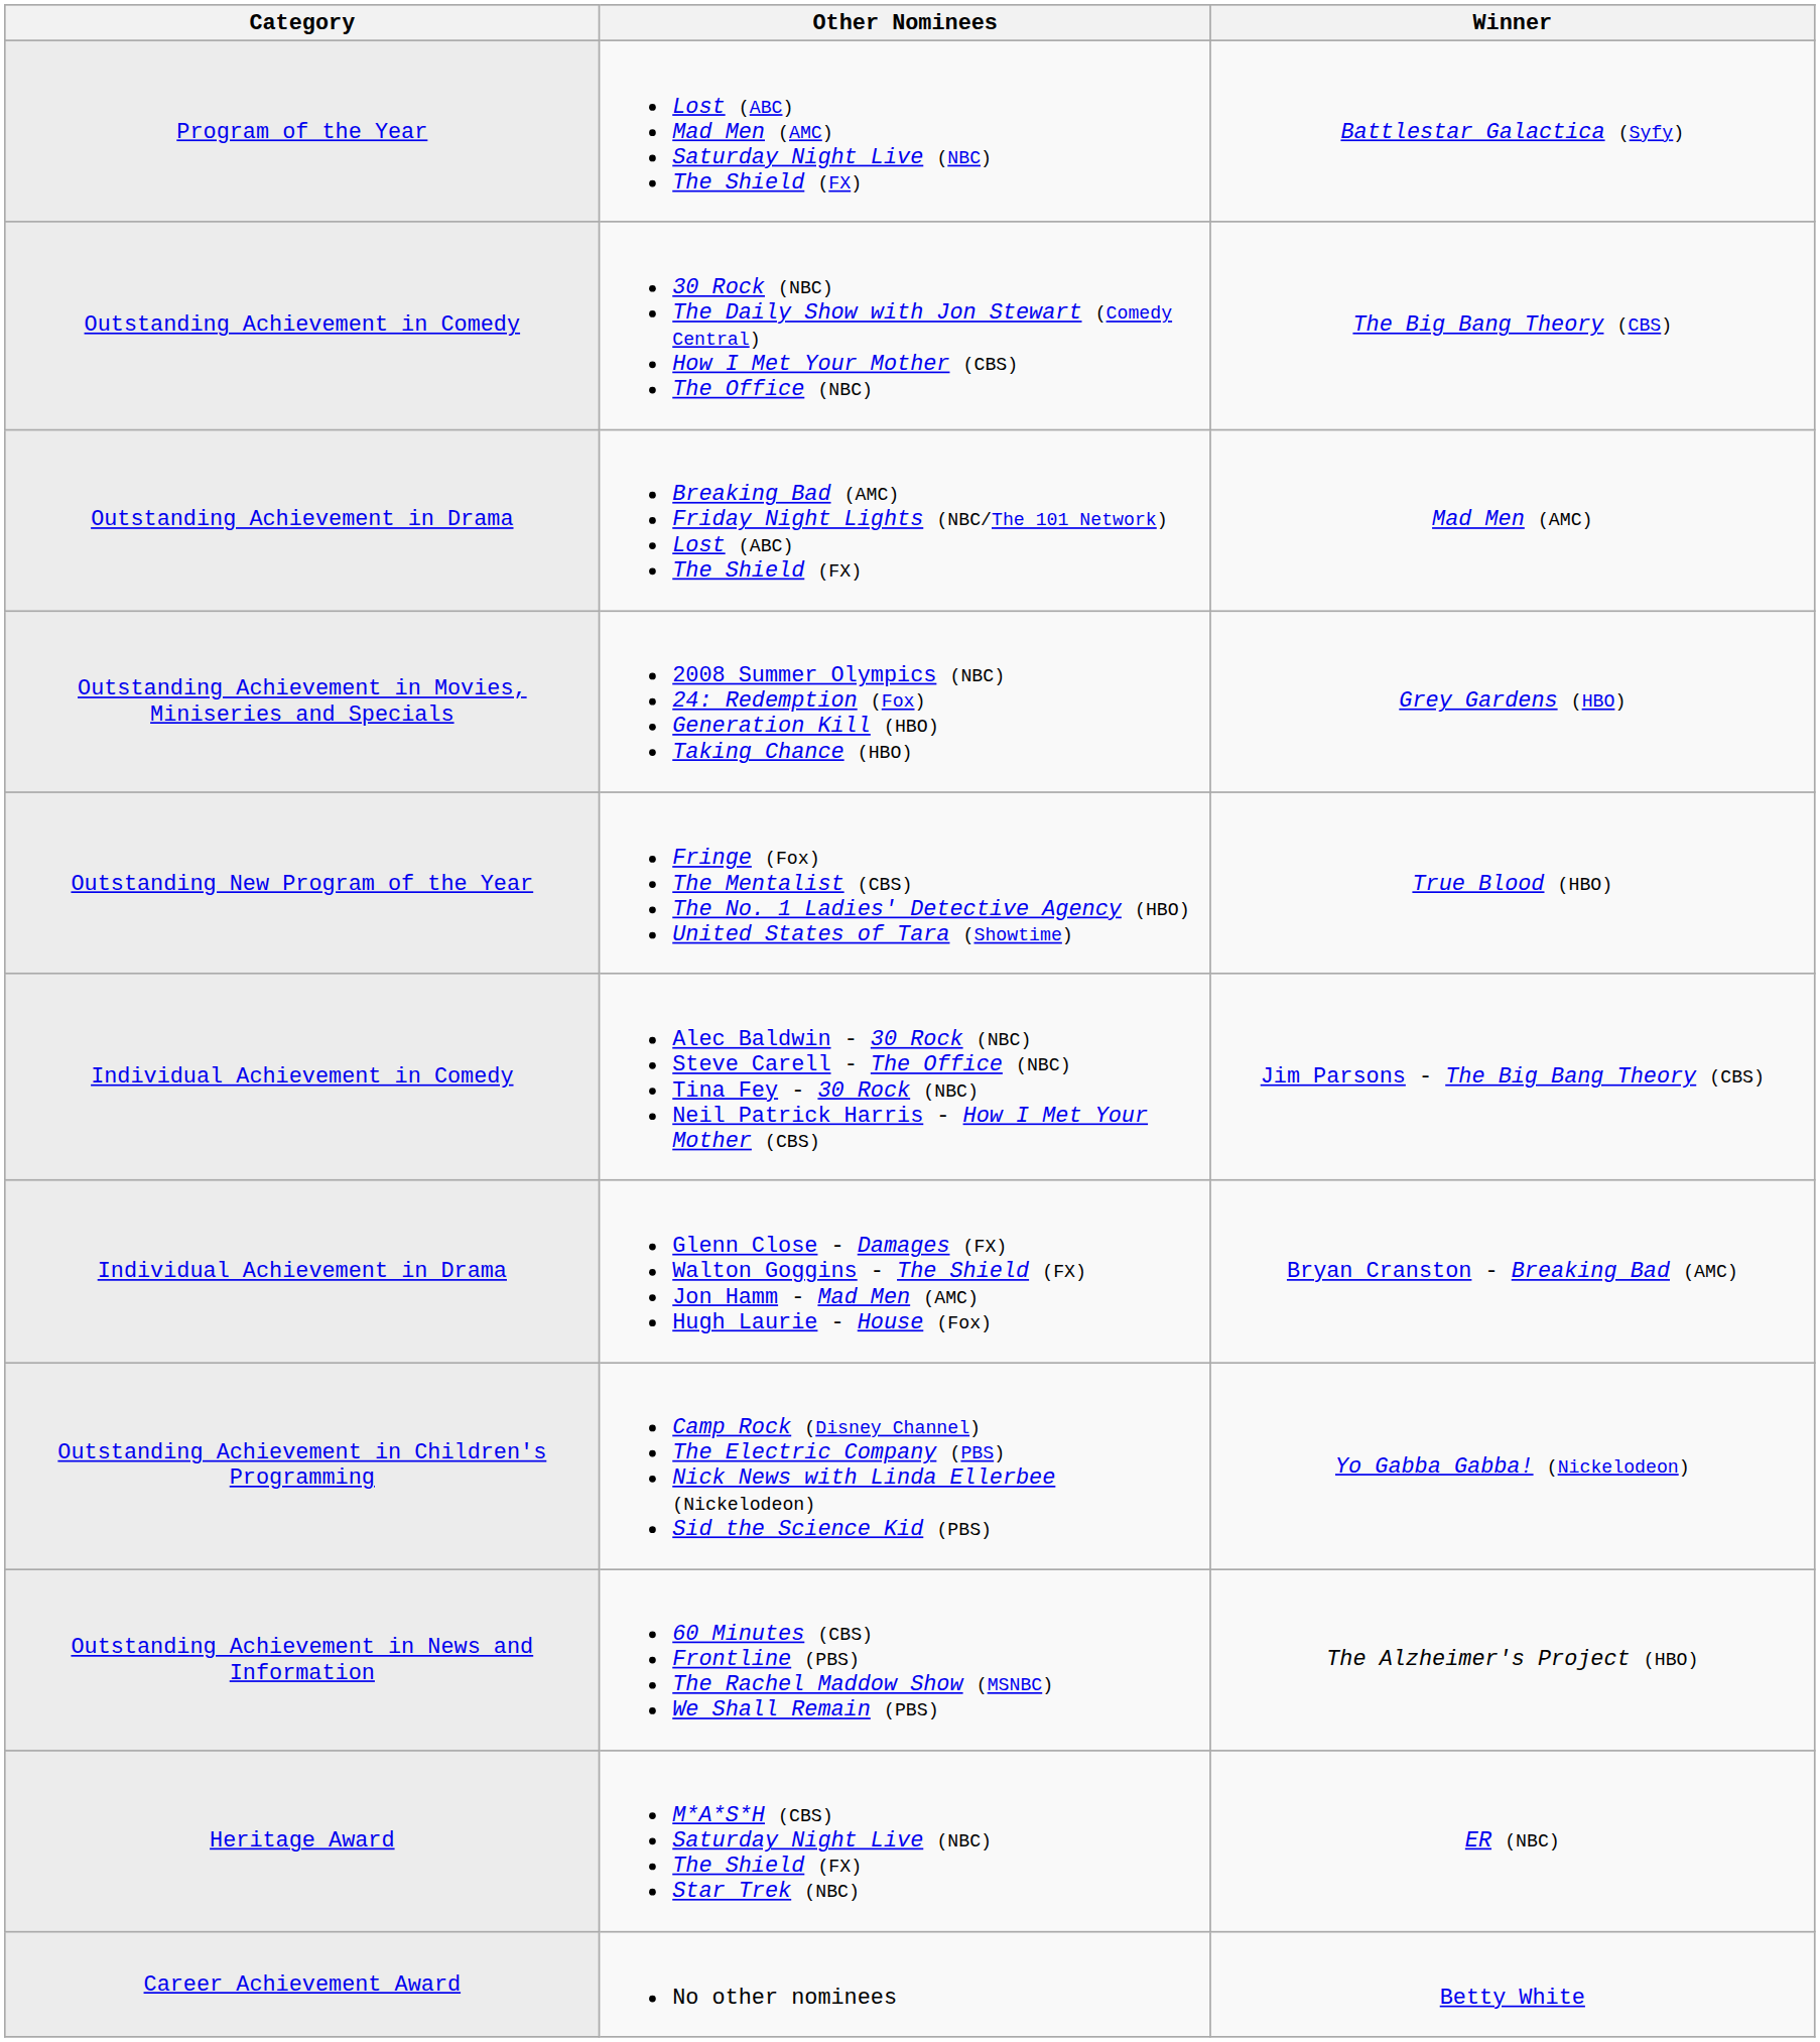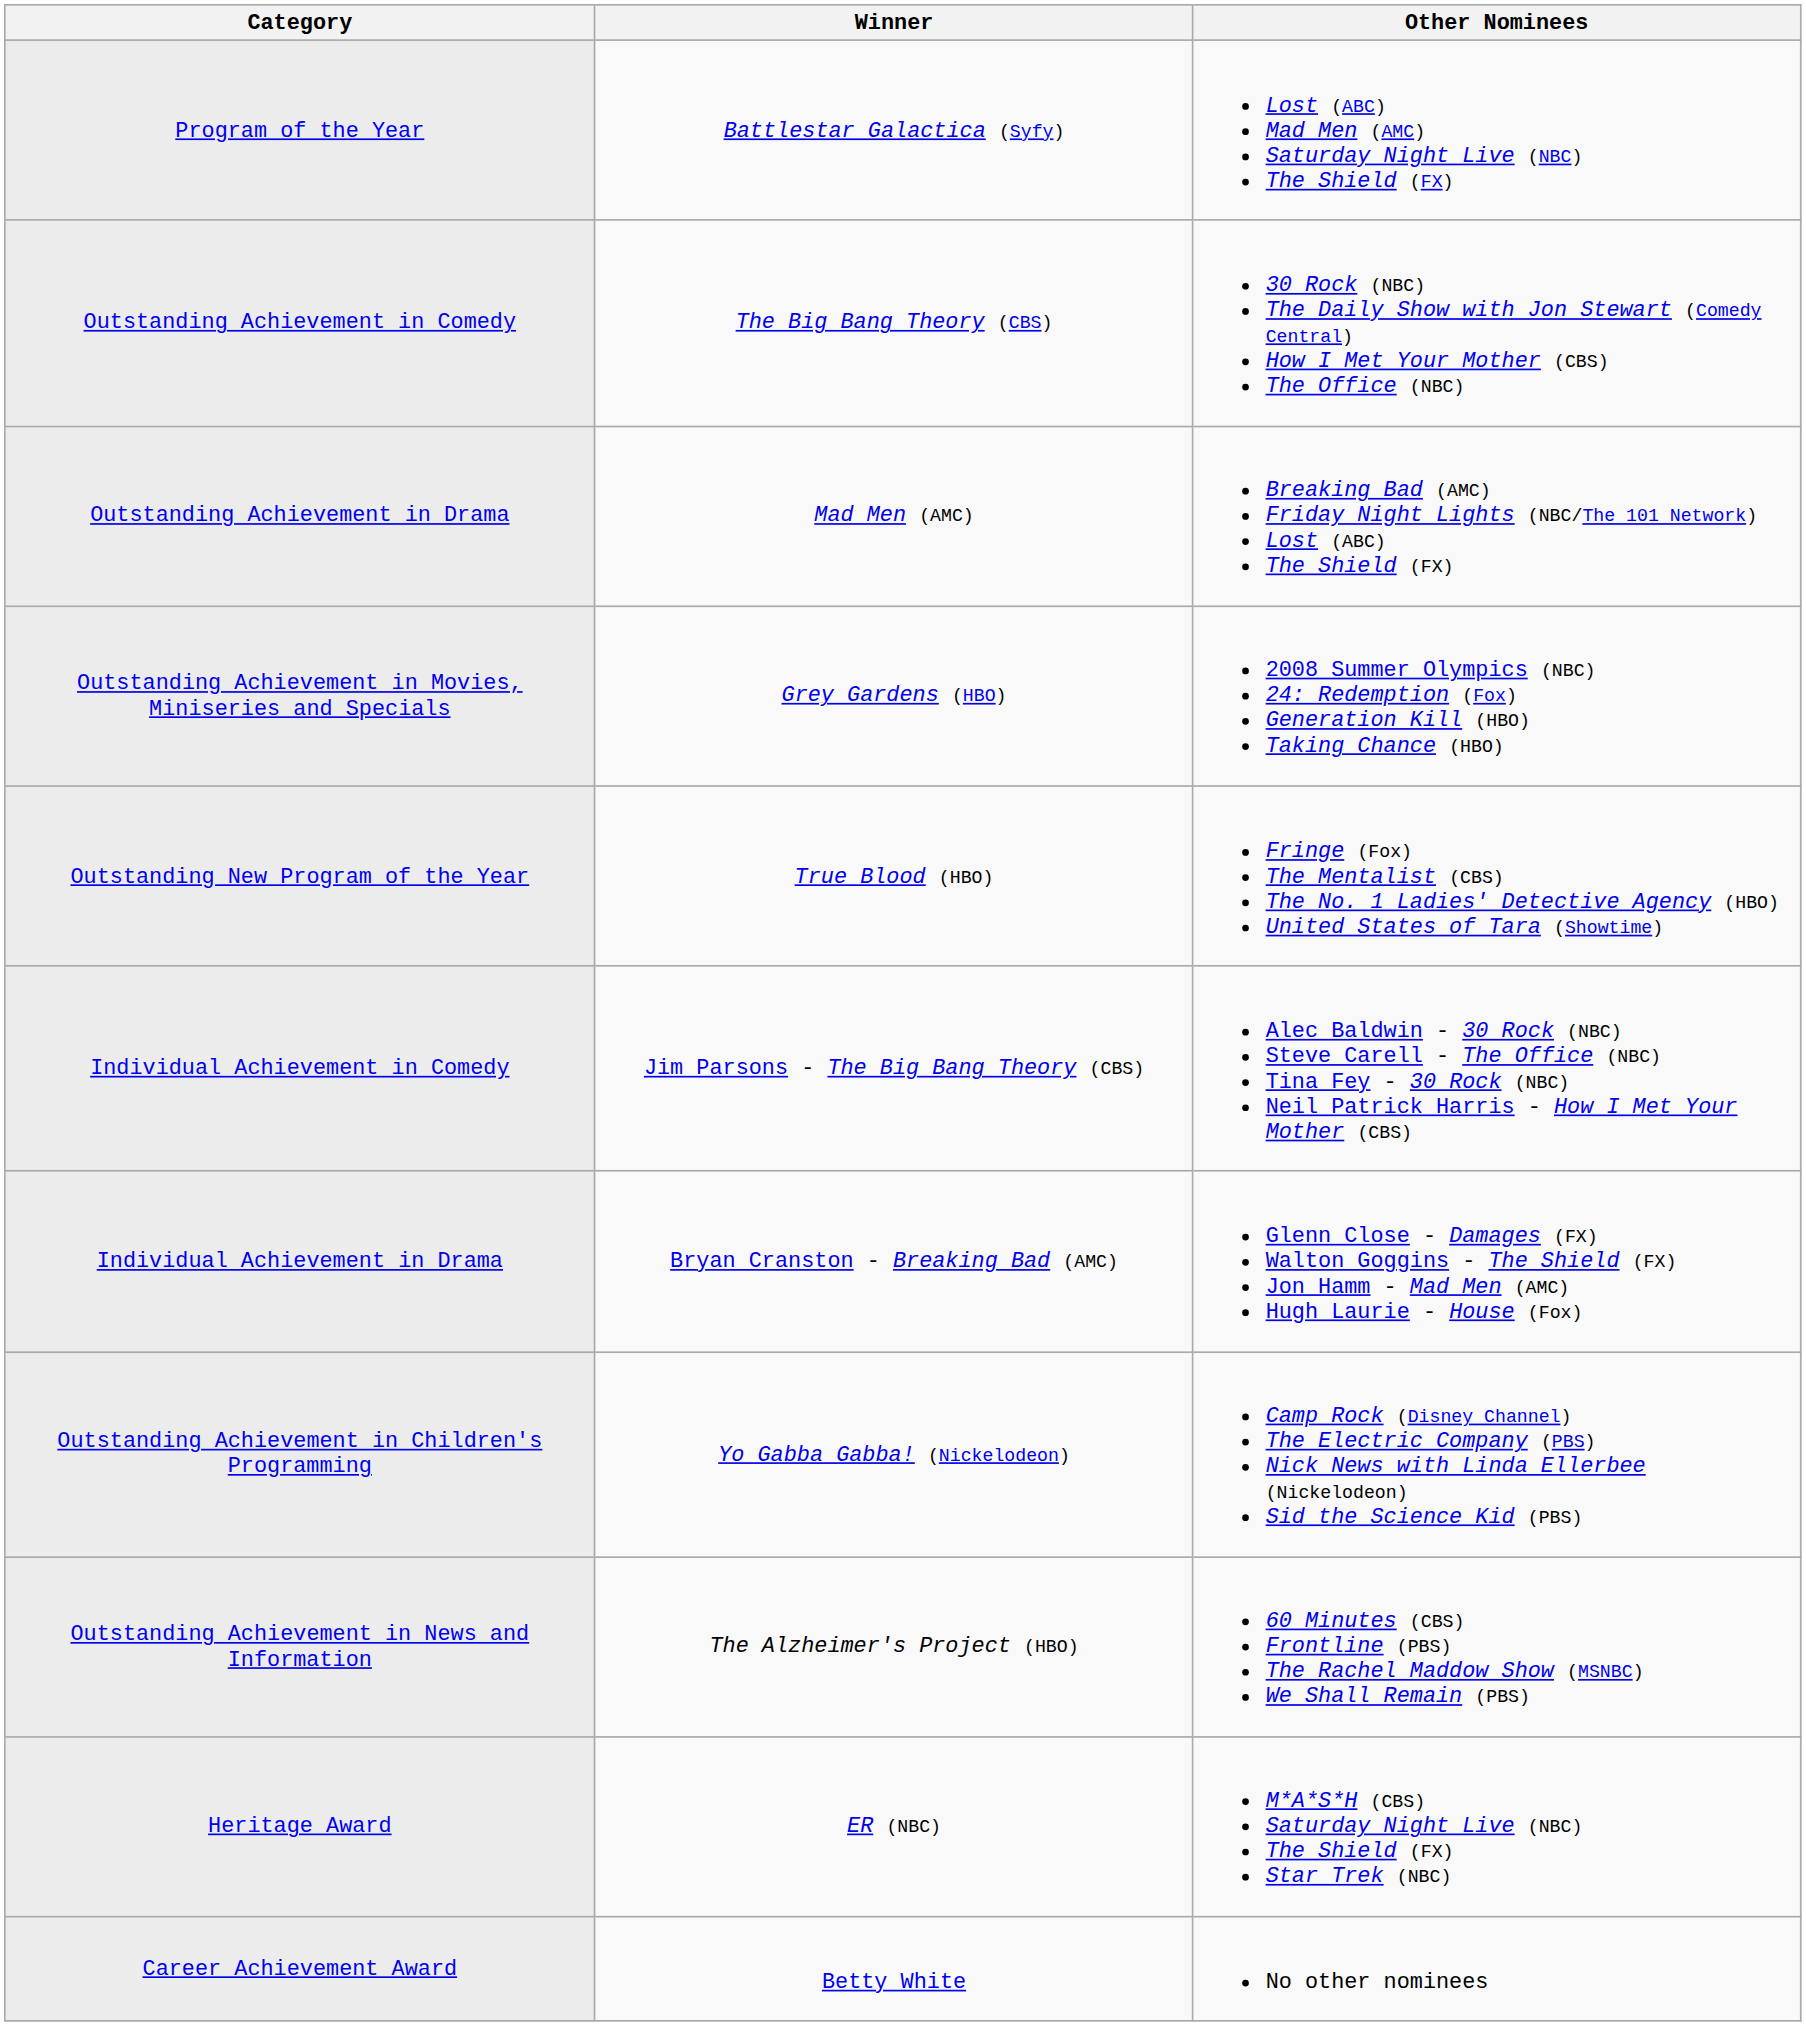 <table class="wikitable">
 <tr>
 <th width="345">Category</th>
+<th width="350">Winner</th>
 <th width="355">Other Nominees</th>
-<th width="350">Winner</th>
 </tr>
 <tr>
 <td align="center" style="background: #ececec; color: grey; vertical-align: middle; text-align: center;" class="table-na"><a href='#'>Program of the Year</a></td>
+<td align="center"><em><a href='#'>Battlestar Galactica</a></em> <small>(<a href='#'>Syfy</a>)</small></td>
 <td><br><ul><li><em><a href='#'>Lost</a></em> <small>(<a href='#'>ABC</a>)</small></li><li><em><a href='#'>Mad Men</a></em> <small>(<a href='#'>AMC</a>)</small></li><li><em><a href='#'>Saturday Night Live</a></em> <small>(<a href='#'>NBC</a>)</small></li><li><em><a href='#'>The Shield</a></em> <small>(<a href='#'>FX</a>)</small></li></ul></td>
-<td align="center"><em><a href='#'>Battlestar Galactica</a></em> <small>(<a href='#'>Syfy</a>)</small></td>
 </tr>
 <tr>
 <td align="center" style="background: #ececec; color: grey; vertical-align: middle; text-align: center;" class="table-na"><a href='#'>Outstanding Achievement in Comedy</a></td>
+<td align="center"><em><a href='#'>The Big Bang Theory</a></em> <small>(<a href='#'>CBS</a>)</small></td>
 <td><br><ul><li><em><a href='#'>30 Rock</a></em> <small>(NBC)</small></li><li><em><a href='#'>The Daily Show with Jon Stewart</a></em> <small>(<a href='#'>Comedy Central</a>)</small></li><li><em><a href='#'>How I Met Your Mother</a></em> <small>(CBS)</small></li><li><em><a href='#'>The Office</a></em> <small>(NBC)</small></li></ul></td>
-<td align="center"><em><a href='#'>The Big Bang Theory</a></em> <small>(<a href='#'>CBS</a>)</small></td>
 </tr>
 <tr>
 <td align="center" style="background: #ececec; color: grey; vertical-align: middle; text-align: center;" class="table-na"><a href='#'>Outstanding Achievement in Drama</a></td>
+<td align="center"><em><a href='#'>Mad Men</a></em> <small>(AMC)</small></td>
 <td><br><ul><li><em><a href='#'>Breaking Bad</a></em> <small>(AMC)</small></li><li><em><a href='#'>Friday Night Lights</a></em> <small>(NBC/<a href='#'>The 101 Network</a>)</small></li><li><em><a href='#'>Lost</a></em> <small>(ABC)</small></li><li><em><a href='#'>The Shield</a></em> <small>(FX)</small></li></ul></td>
-<td align="center"><em><a href='#'>Mad Men</a></em> <small>(AMC)</small></td>
 </tr>
 <tr>
 <td align="center" style="background: #ececec; color: grey; vertical-align: middle; text-align: center;" class="table-na"><a href='#'>Outstanding Achievement in Movies, Miniseries and Specials</a></td>
+<td align="center"><em><a href='#'>Grey Gardens</a></em> <small>(<a href='#'>HBO</a>)</small></td>
 <td><br><ul><li><a href='#'>2008 Summer Olympics</a> <small>(NBC)</small></li><li><em><a href='#'>24: Redemption</a></em> <small>(<a href='#'>Fox</a>)</small></li><li><em><a href='#'>Generation Kill</a></em> <small>(HBO)</small></li><li><em><a href='#'>Taking Chance</a></em> <small>(HBO)</small></li></ul></td>
-<td align="center"><em><a href='#'>Grey Gardens</a></em> <small>(<a href='#'>HBO</a>)</small></td>
 </tr>
 <tr>
 <td align="center" style="background: #ececec; color: grey; vertical-align: middle; text-align: center;" class="table-na"><a href='#'>Outstanding New Program of the Year</a></td>
+<td align="center"><em><a href='#'>True Blood</a></em> <small>(HBO)</small></td>
 <td><br><ul><li><em><a href='#'>Fringe</a></em> <small>(Fox)</small></li><li><em><a href='#'>The Mentalist</a></em> <small>(CBS)</small></li><li><em><a href='#'>The No. 1 Ladies' Detective Agency</a></em> <small>(HBO)</small></li><li><em><a href='#'>United States of Tara</a></em> <small>(<a href='#'>Showtime</a>)</small></li></ul></td>
-<td align="center"><em><a href='#'>True Blood</a></em> <small>(HBO)</small></td>
 </tr>
 <tr>
 <td align="center" style="background: #ececec; color: grey; vertical-align: middle; text-align: center;" class="table-na"><a href='#'>Individual Achievement in Comedy</a></td>
+<td align="center"><a href='#'>Jim Parsons</a> - <em><a href='#'>The Big Bang Theory</a></em> <small>(CBS)</small></td>
 <td><br><ul><li><a href='#'>Alec Baldwin</a> - <em><a href='#'>30 Rock</a></em> <small>(NBC)</small></li><li><a href='#'>Steve Carell</a> - <em><a href='#'>The Office</a></em> <small>(NBC)</small></li><li><a href='#'>Tina Fey</a> - <em><a href='#'>30 Rock</a></em> <small>(NBC)</small></li><li><a href='#'>Neil Patrick Harris</a> - <em><a href='#'>How I Met Your Mother</a></em> <small>(CBS)</small></li></ul></td>
-<td align="center"><a href='#'>Jim Parsons</a> - <em><a href='#'>The Big Bang Theory</a></em> <small>(CBS)</small></td>
 </tr>
 <tr>
 <td align="center" style="background: #ececec; color: grey; vertical-align: middle; text-align: center;" class="table-na"><a href='#'>Individual Achievement in Drama</a></td>
+<td align="center"><a href='#'>Bryan Cranston</a> - <em><a href='#'>Breaking Bad</a></em> <small>(AMC)</small></td>
 <td><br><ul><li><a href='#'>Glenn Close</a> - <em><a href='#'>Damages</a></em> <small>(FX)</small></li><li><a href='#'>Walton Goggins</a> - <em><a href='#'>The Shield</a></em> <small>(FX)</small></li><li><a href='#'>Jon Hamm</a> - <em><a href='#'>Mad Men</a></em> <small>(AMC)</small></li><li><a href='#'>Hugh Laurie</a> - <em><a href='#'>House</a></em> <small>(Fox)</small></li></ul></td>
-<td align="center"><a href='#'>Bryan Cranston</a> - <em><a href='#'>Breaking Bad</a></em> <small>(AMC)</small></td>
 </tr>
 <tr>
 <td align="center" style="background: #ececec; color: grey; vertical-align: middle; text-align: center;" class="table-na"><a href='#'>Outstanding Achievement in Children's Programming</a></td>
+<td align="center"><em><a href='#'>Yo Gabba Gabba!</a></em> <small>(<a href='#'>Nickelodeon</a>)</small></td>
 <td><br><ul><li><em><a href='#'>Camp Rock</a></em> <small>(<a href='#'>Disney Channel</a>)</small></li><li><em><a href='#'>The Electric Company</a></em> <small>(<a href='#'>PBS</a>)</small></li><li><em><a href='#'>Nick News with Linda Ellerbee</a></em> <small>(Nickelodeon)</small></li><li><em><a href='#'>Sid the Science Kid</a></em> <small>(PBS)</small></li></ul></td>
-<td align="center"><em><a href='#'>Yo Gabba Gabba!</a></em> <small>(<a href='#'>Nickelodeon</a>)</small></td>
 </tr>
 <tr>
 <td align="center" style="background: #ececec; color: grey; vertical-align: middle; text-align: center;" class="table-na"><a href='#'>Outstanding Achievement in News and Information</a></td>
+<td align="center"><em>The Alzheimer's Project</em> <small>(HBO)</small></td>
 <td><br><ul><li><em><a href='#'>60 Minutes</a></em> <small>(CBS)</small></li><li><em><a href='#'>Frontline</a></em> <small>(PBS)</small></li><li><em><a href='#'>The Rachel Maddow Show</a></em> <small>(<a href='#'>MSNBC</a>)</small></li><li><em><a href='#'>We Shall Remain</a></em> <small>(PBS)</small></li></ul></td>
-<td align="center"><em>The Alzheimer's Project</em> <small>(HBO)</small></td>
 </tr>
 <tr>
 <td align="center" style="background: #ececec; color: grey; vertical-align: middle; text-align: center;" class="table-na"><a href='#'>Heritage Award</a></td>
+<td align="center"><em><a href='#'>ER</a></em> <small>(NBC)</small></td>
 <td><br><ul><li><em><a href='#'>M*A*S*H</a></em> <small>(CBS)</small></li><li><em><a href='#'>Saturday Night Live</a></em> <small>(NBC)</small></li><li><em><a href='#'>The Shield</a></em> <small>(FX)</small></li><li><em><a href='#'>Star Trek</a></em> <small>(NBC)</small></li></ul></td>
-<td align="center"><em><a href='#'>ER</a></em> <small>(NBC)</small></td>
 </tr>
 <tr>
 <td align="center" style="background: #ececec; color: grey; vertical-align: middle; text-align: center;" class="table-na"><a href='#'>Career Achievement Award</a></td>
+<td align="center"><br><a href='#'>Betty White</a></td>
 <td><br><ul><li>No other nominees</li></ul></td>
-<td align="center"><br><a href='#'>Betty White</a></td>
 </tr>
 </table>
